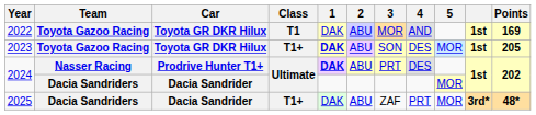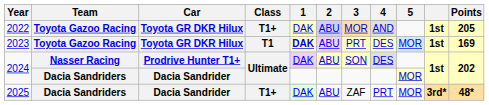 <table class="wikitable" style="text-align:center; font-size:90%">
 <tr>
 <th>Year</th>
 <th>Team</th>
 <th>Car</th>
 <th>Class</th>
 <th>1</th>
 <th>2</th>
 <th>3</th>
 <th>4</th>
 <th>5</th>
 <th></th>
 <th>Points</th>
 </tr>
 <tr>
 <td><a href='#'>2022</a></td>
 <th><a href='#'>Toyota Gazoo Racing</a></th>
 <th><a href='#'>Toyota GR DKR Hilux</a></th>
-<th>T1</th>
+<th>T1+</th>
 <td style="background:#FFFFBF;"><a href='#'>DAK</a><br></td>
 <td style="background:#cfcfff;"><a href='#'>ABU</a><br></td>
 <td style="background:#FFDF9F;"><a href='#'>MOR</a><br></td>
 <td style="background:#dfdfdf;"><a href='#'>AND</a><br></td>
 <td></td>
 <th style="background:#FFFFBF;">1st</th>
-<th style="background:#FFFFBF;">169</th>
+<th style="background:#FFFFBF;">205</th>
 </tr>
 <tr>
 <td><a href='#'>2023</a></td>
 <th><a href='#'>Toyota Gazoo Racing</a></th>
 <th><a href='#'>Toyota GR DKR Hilux</a></th>
-<th>T1+</th>
+<th>T1</th>
 <td style="background:#FFFFBF;"><strong><a href='#'>DAK</a><br></strong></td>
 <td style="background:#efcfff;"><a href='#'>ABU</a><br></td>
-<td style="background:#FFFFBF;"><a href='#'>SON</a><br></td>
+<td style="background:#FFFFBF;"><a href='#'>PRT</a><br></td>
 <td style="background:#FFFFBF;"><a href='#'>DES</a><br></td>
 <td style="background:#CFEAFF;"><a href='#'>MOR</a><br></td>
 <th style="background:#FFFFBF;">1st</th>
-<th style="background:#FFFFBF;">205</th>
+<th style="background:#FFFFBF;">169</th>
 </tr>
 <tr>
 <td rowspan="2"><a href='#'>2024</a></td>
 <th><a href='#'>Nasser Racing</a></th>
 <th><a href='#'>Prodrive Hunter T1+</a></th>
 <th rowspan="2">Ultimate</th>
-<td style="background:#EFCFFF;"><strong><a href='#'>DAK</a><br></strong></td>
+<td style="background:#EFCFFF;"><a href='#'>DAK</a><br></td>
 <td style="background:#FFFFBF;"><a href='#'>ABU</a><br></td>
-<td style="background:#FFFFBF;"><a href='#'>PRT</a><br></td>
+<td style="background:#FFFFBF;"><a href='#'>SON</a><br></td>
 <td style="background:#DFDFDF;"><a href='#'>DES</a><br></td>
 <td></td>
 <th rowspan="2" style="background:#FFFFBF;">1st</th>
 <th rowspan="2" style="background:#FFFFBF;">202</th>
 </tr>
 <tr>
 <th>Dacia Sandriders</th>
 <th>Dacia Sandrider</th>
 <td></td>
 <td></td>
 <td></td>
 <td></td>
 <td style="background:#FFFFBF;"><a href='#'>MOR</a><br></td>
 </tr>
 <tr>
 <td><a href='#'>2025</a></td>
 <th>Dacia Sandriders</th>
 <th>Dacia Sandrider</th>
 <th>T1+</th>
 <td style="background:#DFFFDF;"><a href='#'>DAK</a><br></td>
 <td style="background:#;"><a href='#'>ABU</a></td>
 <td style="background:#;">ZAF</td>
 <td style="background:#;"><a href='#'>PRT</a></td>
 <td style="background:#;"><a href='#'>MOR</a></td>
 <th style="background:#FFDF9F;">3rd*</th>
 <th style="background:#FFDF9F;">48*</th>
 </tr>
 </table>
